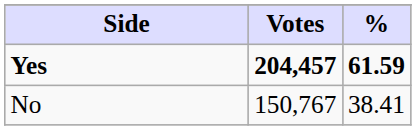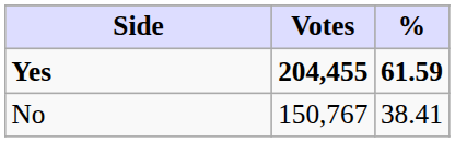 <table class="wikitable">
 <tr>
 </tr>
 <tr>
 <th style="background:#ddf; width:60%">Side</th>
 <th style="background:#ddf;">Votes</th>
 <th style="background:#ddf;">%</th>
 </tr>
 <tr>
 <td><strong>Yes</strong></td>
-<td><strong>204,457</strong></td>
+<td><strong>204,455</strong></td>
 <td><strong>61.59</strong></td>
 </tr>
 <tr>
 <td>No</td>
 <td>150,767</td>
 <td>38.41</td>
 </tr>
 </table>
